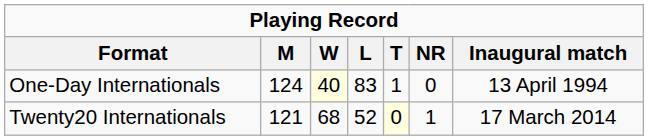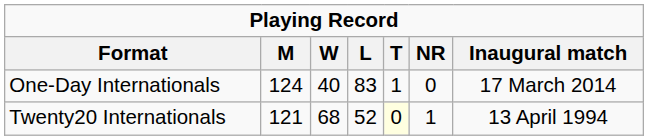 <table class="wikitable" style="text-align: center; width: 500px;">
 <tr>
 <td colspan=7 align="center"><strong>Playing Record</strong></td>
 </tr>
 <tr>
 <th>Format</th>
 <th>M</th>
 <th>W</th>
 <th>L</th>
 <th>T</th>
 <th>NR</th>
 <th>Inaugural match</th>
 </tr>
 <tr>
 <td align="left">One-Day Internationals</td>
 <td>124</td>
-<td style="background: lightyellow;">40</td>
+<td>40</td>
 <td>83</td>
 <td>1</td>
 <td>0</td>
-<td>13 April 1994</td>
+<td>17 March 2014</td>
 </tr>
 <tr>
 <td align="left">Twenty20 Internationals</td>
 <td>121</td>
 <td>68</td>
 <td>52</td>
 <td style="background: lightyellow;">0</td>
 <td>1</td>
-<td>17 March 2014</td>
+<td>13 April 1994</td>
 </tr>
 </table>
